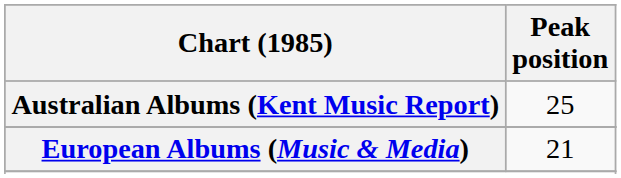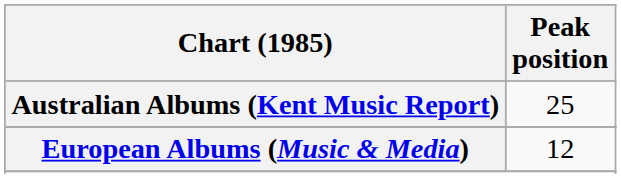 <table class="wikitable sortable plainrowheaders" style="text-align:center">
 <tr>
 <th scope="col">Chart (1985)</th>
 <th scope="col">Peak<br>position</th>
 </tr>
 <tr>
 <th scope="row">Australian Albums (<a href='#'>Kent Music Report</a>)</th>
 <td>25</td>
 </tr>
 <tr>
 </tr>
 <tr>
 </tr>
 <tr>
 <th scope="row"><a href='#'>European Albums</a> (<em><a href='#'>Music & Media</a></em>)</th>
-<td>21</td>
+<td>12</td>
 </tr>
 <tr>
 </tr>
 <tr>
 </tr>
 <tr>
 </tr>
 <tr>
 </tr>
 <tr>
 </tr>
 <tr>
 </tr>
 </table>
